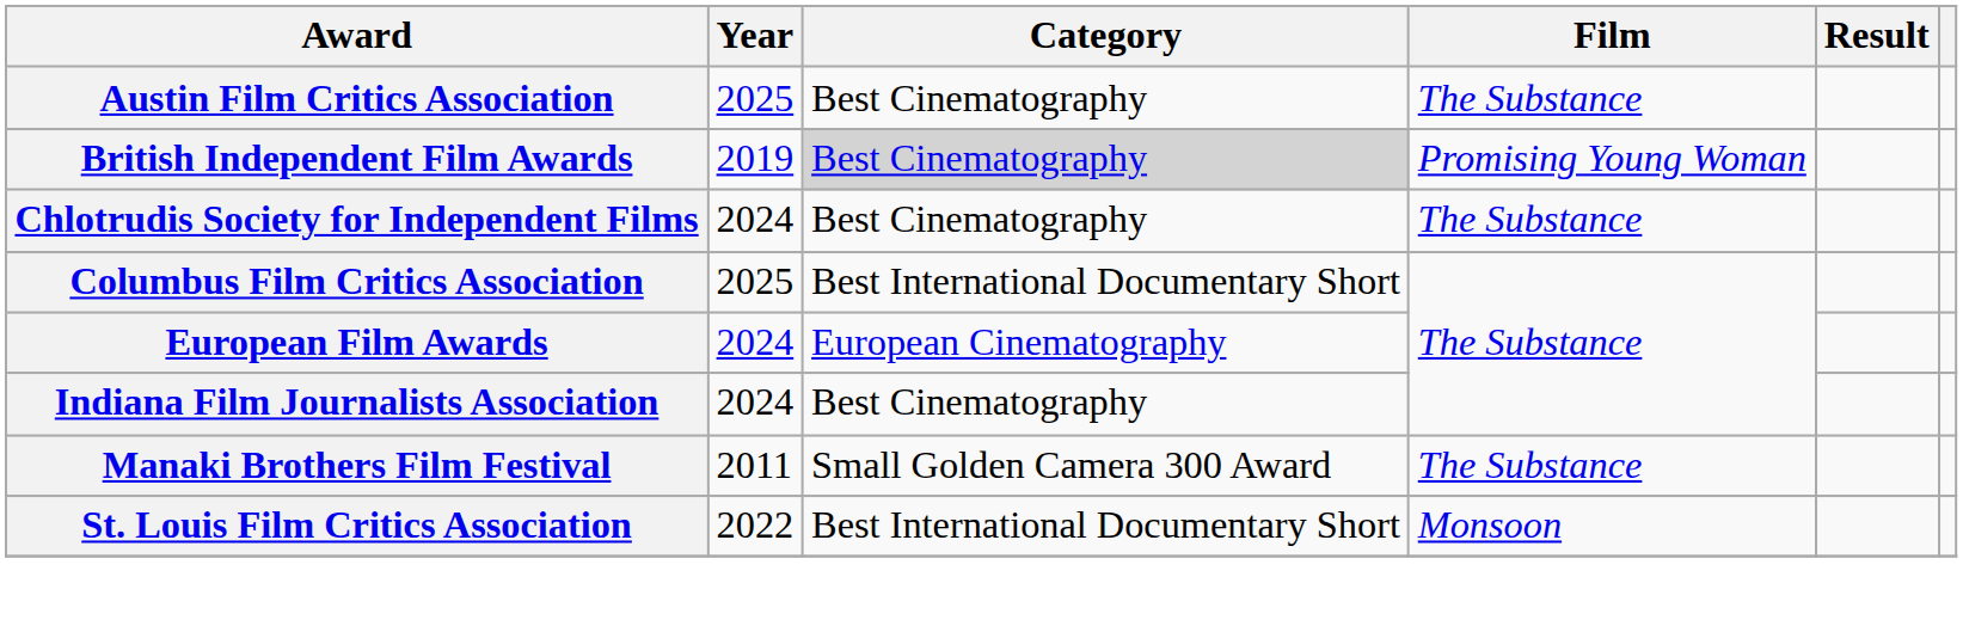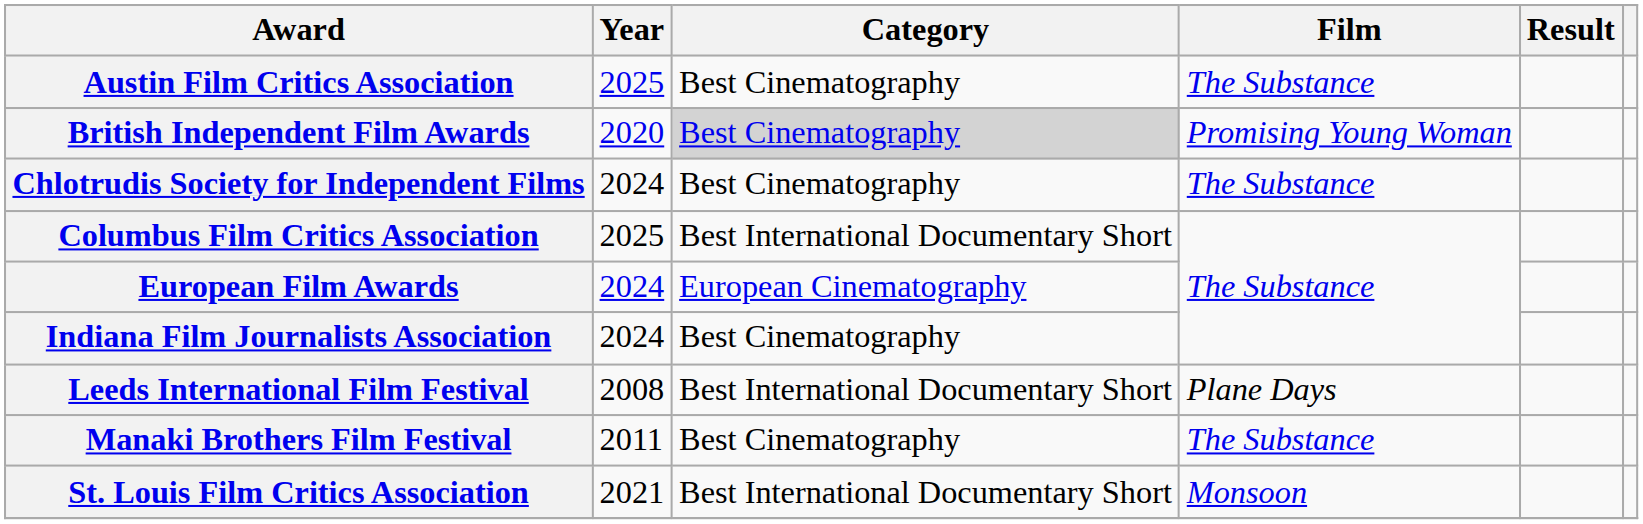 <table class="wikitable sortable plainrowheaders">
 <tr>
 <th scope="col">Award</th>
 <th scope="col">Year</th>
 <th scope="col">Category</th>
 <th scope="col">Film</th>
 <th scope="col">Result</th>
 <th scope="col" class="unsortable"></th>
 </tr>
 <tr>
 <th scope="row"><a href='#'>Austin Film Critics Association</a></th>
 <td><a href='#'>2025</a></td>
 <td>Best Cinematography</td>
 <td><em><a href='#'>The Substance</a></em></td>
 <td></td>
 <td style="text-align:center;"></td>
 </tr>
 <tr>
 <th scope="row"><a href='#'>British Independent Film Awards</a></th>
-<td><a href='#'>2019</a></td>
+<td><a href='#'>2020</a></td>
 <td style="background: lightgrey;"><a href='#'>Best Cinematography</a></td>
 <td><em><a href='#'>Promising Young Woman</a></em></td>
 <td></td>
 <td align="center"></td>
 </tr>
 <tr>
 <th scope="row"><a href='#'>Chlotrudis Society for Independent Films</a></th>
 <td>2024</td>
 <td>Best Cinematography</td>
 <td><em><a href='#'>The Substance</a></em></td>
 <td></td>
 <td style="text-align:center;"></td>
 </tr>
 <tr>
 <th scope="row"><a href='#'>Columbus Film Critics Association</a></th>
 <td>2025</td>
 <td>Best International Documentary Short</td>
 <td rowspan="3"><em><a href='#'>The Substance</a></em></td>
 <td></td>
 <td style="text-align:center;"></td>
 </tr>
 <tr>
 <th scope="row"><a href='#'>European Film Awards</a></th>
 <td><a href='#'>2024</a></td>
 <td><a href='#'>European Cinematography</a></td>
 <td></td>
 <td align="center"></td>
 </tr>
 <tr>
 <th scope="row"><a href='#'>Indiana Film Journalists Association</a></th>
 <td>2024</td>
 <td>Best Cinematography</td>
 <td></td>
 <td style="text-align:center;"></td>
 </tr>
 <tr>
+<th scope="row"><a href='#'>Leeds International Film Festival</a></th>
+<td>2008</td>
+<td>Best International Documentary Short</td>
+<td><em>Plane Days</em></td>
+<td></td>
+<td style="text-align:center;"></td>
+</tr>
+<tr>
 <th scope="row"><a href='#'>Manaki Brothers Film Festival</a></th>
 <td>2011</td>
-<td>Small Golden Camera 300 Award</td>
+<td>Best Cinematography</td>
 <td><em><a href='#'>The Substance</a></em></td>
 <td></td>
 <td style="text-align:center;"></td>
 </tr>
 <tr>
 <th scope="row"><a href='#'>St. Louis Film Critics Association</a></th>
-<td>2022</td>
+<td>2021</td>
 <td>Best International Documentary Short</td>
 <td><em><a href='#'>Monsoon</a></em></td>
 <td></td>
 <td align="center"></td>
 </tr>
 <tr>
 </tr>
 </table>
